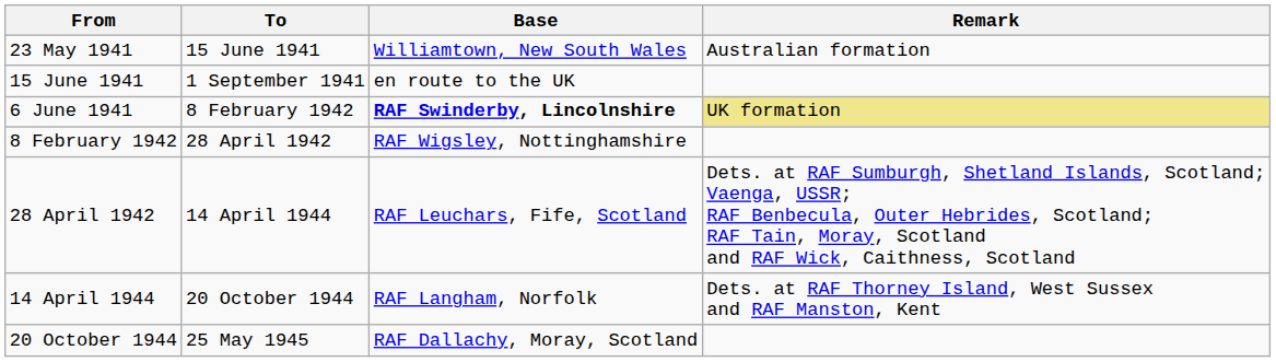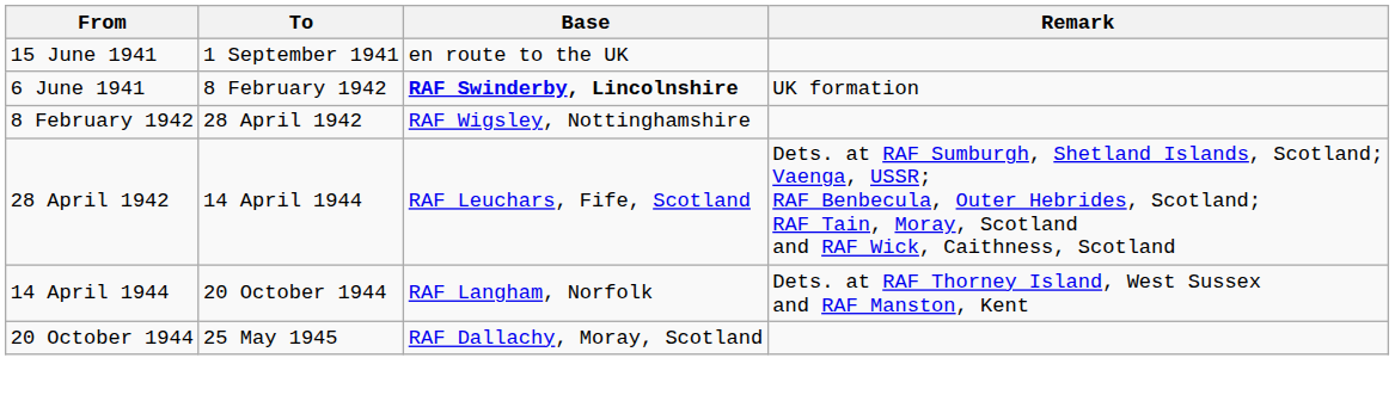 <table class="wikitable">
 <tr>
 <th>From</th>
 <th>To</th>
 <th>Base</th>
 <th>Remark</th>
-</tr>
-<tr>
-<td>23 May 1941</td>
-<td>15 June 1941</td>
-<td><a href='#'>Williamtown, New South Wales</a></td>
-<td>Australian formation</td>
 </tr>
 <tr>
 <td>15 June 1941</td>
 <td>1 September 1941</td>
 <td>en route to the UK</td>
 </tr>
 <tr>
 <td>6 June 1941</td>
 <td>8 February 1942</td>
 <td><strong><a href='#'>RAF Swinderby</a>, Lincolnshire</strong></td>
-<td style="background: khaki;">UK formation</td>
+<td>UK formation</td>
 </tr>
 <tr>
 <td>8 February 1942</td>
 <td>28 April 1942</td>
 <td><a href='#'>RAF Wigsley</a>, Nottinghamshire</td>
 <td></td>
 </tr>
 <tr>
 <td>28 April 1942</td>
 <td>14 April 1944</td>
 <td><a href='#'>RAF Leuchars</a>, Fife, <a href='#'>Scotland</a></td>
 <td>Dets. at <a href='#'>RAF Sumburgh</a>, <a href='#'>Shetland Islands</a>, Scotland;<br><a href='#'>Vaenga</a>, <a href='#'>USSR</a>;<br><a href='#'>RAF Benbecula</a>, <a href='#'>Outer Hebrides</a>, Scotland;<br><a href='#'>RAF Tain</a>, <a href='#'>Moray</a>, Scotland<br>and <a href='#'>RAF Wick</a>, Caithness, Scotland</td>
 </tr>
 <tr>
 <td>14 April 1944</td>
 <td>20 October 1944</td>
 <td><a href='#'>RAF Langham</a>, Norfolk</td>
 <td>Dets. at <a href='#'>RAF Thorney Island</a>, West Sussex<br>and <a href='#'>RAF Manston</a>, Kent</td>
 </tr>
 <tr>
 <td>20 October 1944</td>
 <td>25 May 1945</td>
 <td><a href='#'>RAF Dallachy</a>, Moray, Scotland</td>
 <td></td>
 </tr>
 </table>
